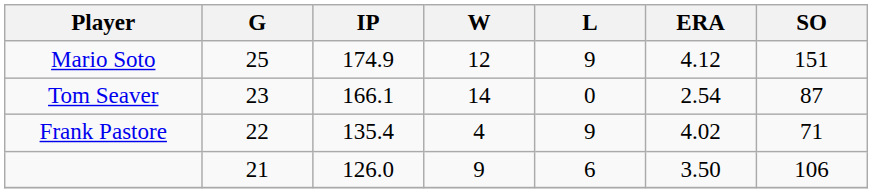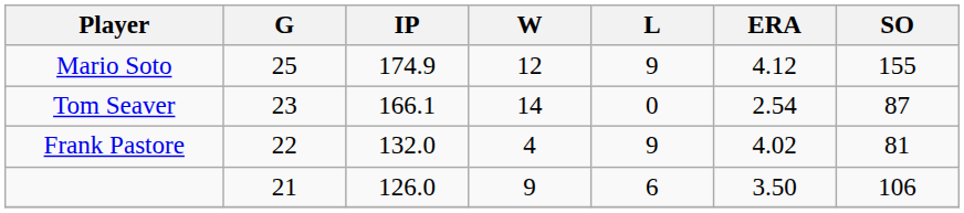 <table class="wikitable sortable">
 <tr>
 <th bgcolor="#DDDDFF" width="16%">Player</th>
 <th bgcolor="#DDDDFF" width="9%">G</th>
 <th bgcolor="#DDDDFF" width="9%">IP</th>
 <th bgcolor="#DDDDFF" width="9%">W</th>
 <th bgcolor="#DDDDFF" width="9%">L</th>
 <th bgcolor="#DDDDFF" width="9%">ERA</th>
 <th bgcolor="#DDDDFF" width="9%">SO</th>
 </tr>
 <tr align="center">
 <td><a href='#'>Mario Soto</a></td>
 <td>25</td>
 <td>174.9</td>
 <td>12</td>
 <td>9</td>
 <td>4.12</td>
-<td>151</td>
+<td>155</td>
 </tr>
 <tr align=center>
 <td><a href='#'>Tom Seaver</a></td>
 <td>23</td>
 <td>166.1</td>
 <td>14</td>
 <td>0</td>
 <td>2.54</td>
 <td>87</td>
 </tr>
 <tr align=center>
 <td><a href='#'>Frank Pastore</a></td>
 <td>22</td>
-<td>135.4</td>
+<td>132.0</td>
 <td>4</td>
 <td>9</td>
 <td>4.02</td>
-<td>71</td>
+<td>81</td>
 </tr>
 <tr align=center>
 <td></td>
 <td>21</td>
 <td>126.0</td>
 <td>9</td>
 <td>6</td>
 <td>3.50</td>
 <td>106</td>
 </tr>
 <tr align="center">
 </tr>
 </table>
